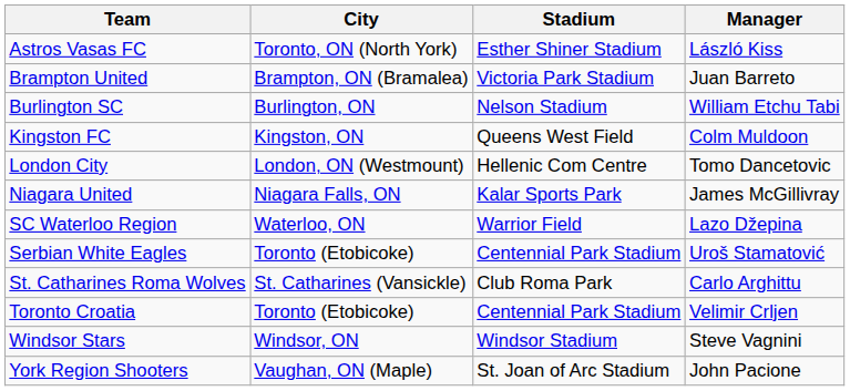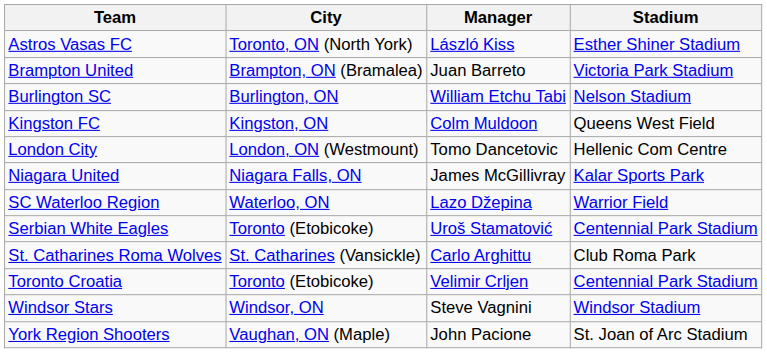 <table class="wikitable sortable">
 <tr>
 <th>Team</th>
 <th>City</th>
+<th>Manager</th>
 <th>Stadium</th>
-<th>Manager</th>
 </tr>
 <tr>
 <td><a href='#'>Astros Vasas FC</a></td>
 <td><a href='#'>Toronto, ON</a> (North York)</td>
+<td><a href='#'>László Kiss</a></td>
 <td><a href='#'>Esther Shiner Stadium</a></td>
-<td><a href='#'>László Kiss</a></td>
 </tr>
 <tr>
 <td><a href='#'>Brampton United</a></td>
 <td><a href='#'>Brampton, ON</a> (Bramalea)</td>
+<td>Juan Barreto</td>
 <td><a href='#'>Victoria Park Stadium</a></td>
-<td>Juan Barreto</td>
 </tr>
 <tr>
 <td><a href='#'>Burlington SC</a></td>
 <td><a href='#'>Burlington, ON</a></td>
+<td><a href='#'>William Etchu Tabi</a></td>
 <td><a href='#'>Nelson Stadium</a></td>
-<td><a href='#'>William Etchu Tabi</a></td>
 </tr>
 <tr>
 <td><a href='#'>Kingston FC</a></td>
 <td><a href='#'>Kingston, ON</a></td>
+<td><a href='#'>Colm Muldoon</a></td>
 <td>Queens West Field</td>
-<td><a href='#'>Colm Muldoon</a></td>
 </tr>
 <tr>
 <td><a href='#'>London City</a></td>
 <td><a href='#'>London, ON</a> (Westmount)</td>
+<td>Tomo Dancetovic</td>
 <td>Hellenic Com Centre</td>
-<td>Tomo Dancetovic</td>
 </tr>
 <tr>
 <td><a href='#'>Niagara United</a></td>
 <td><a href='#'>Niagara Falls, ON</a></td>
+<td>James McGillivray</td>
 <td><a href='#'>Kalar Sports Park</a></td>
-<td>James McGillivray</td>
 </tr>
 <tr>
 <td><a href='#'>SC Waterloo Region</a></td>
 <td><a href='#'>Waterloo, ON</a></td>
+<td><a href='#'>Lazo Džepina</a></td>
 <td><a href='#'>Warrior Field</a></td>
-<td><a href='#'>Lazo Džepina</a></td>
 </tr>
 <tr>
 <td><a href='#'>Serbian White Eagles</a></td>
 <td><a href='#'>Toronto</a> (Etobicoke)</td>
+<td><a href='#'>Uroš Stamatović</a></td>
 <td><a href='#'>Centennial Park Stadium</a></td>
-<td><a href='#'>Uroš Stamatović</a></td>
 </tr>
 <tr>
 <td><a href='#'>St. Catharines Roma Wolves</a></td>
 <td><a href='#'>St. Catharines</a> (Vansickle)</td>
+<td><a href='#'>Carlo Arghittu</a></td>
 <td>Club Roma Park</td>
-<td><a href='#'>Carlo Arghittu</a></td>
 </tr>
 <tr>
 <td><a href='#'>Toronto Croatia</a></td>
 <td><a href='#'>Toronto</a> (Etobicoke)</td>
+<td><a href='#'>Velimir Crljen</a></td>
 <td><a href='#'>Centennial Park Stadium</a></td>
-<td><a href='#'>Velimir Crljen</a></td>
 </tr>
 <tr>
 <td><a href='#'>Windsor Stars</a></td>
 <td><a href='#'>Windsor, ON</a></td>
+<td>Steve Vagnini</td>
 <td><a href='#'>Windsor Stadium</a></td>
-<td>Steve Vagnini</td>
 </tr>
 <tr>
 <td><a href='#'>York Region Shooters</a></td>
 <td><a href='#'>Vaughan, ON</a> (Maple)</td>
+<td>John Pacione</td>
 <td>St. Joan of Arc Stadium</td>
-<td>John Pacione</td>
 </tr>
 </table>
